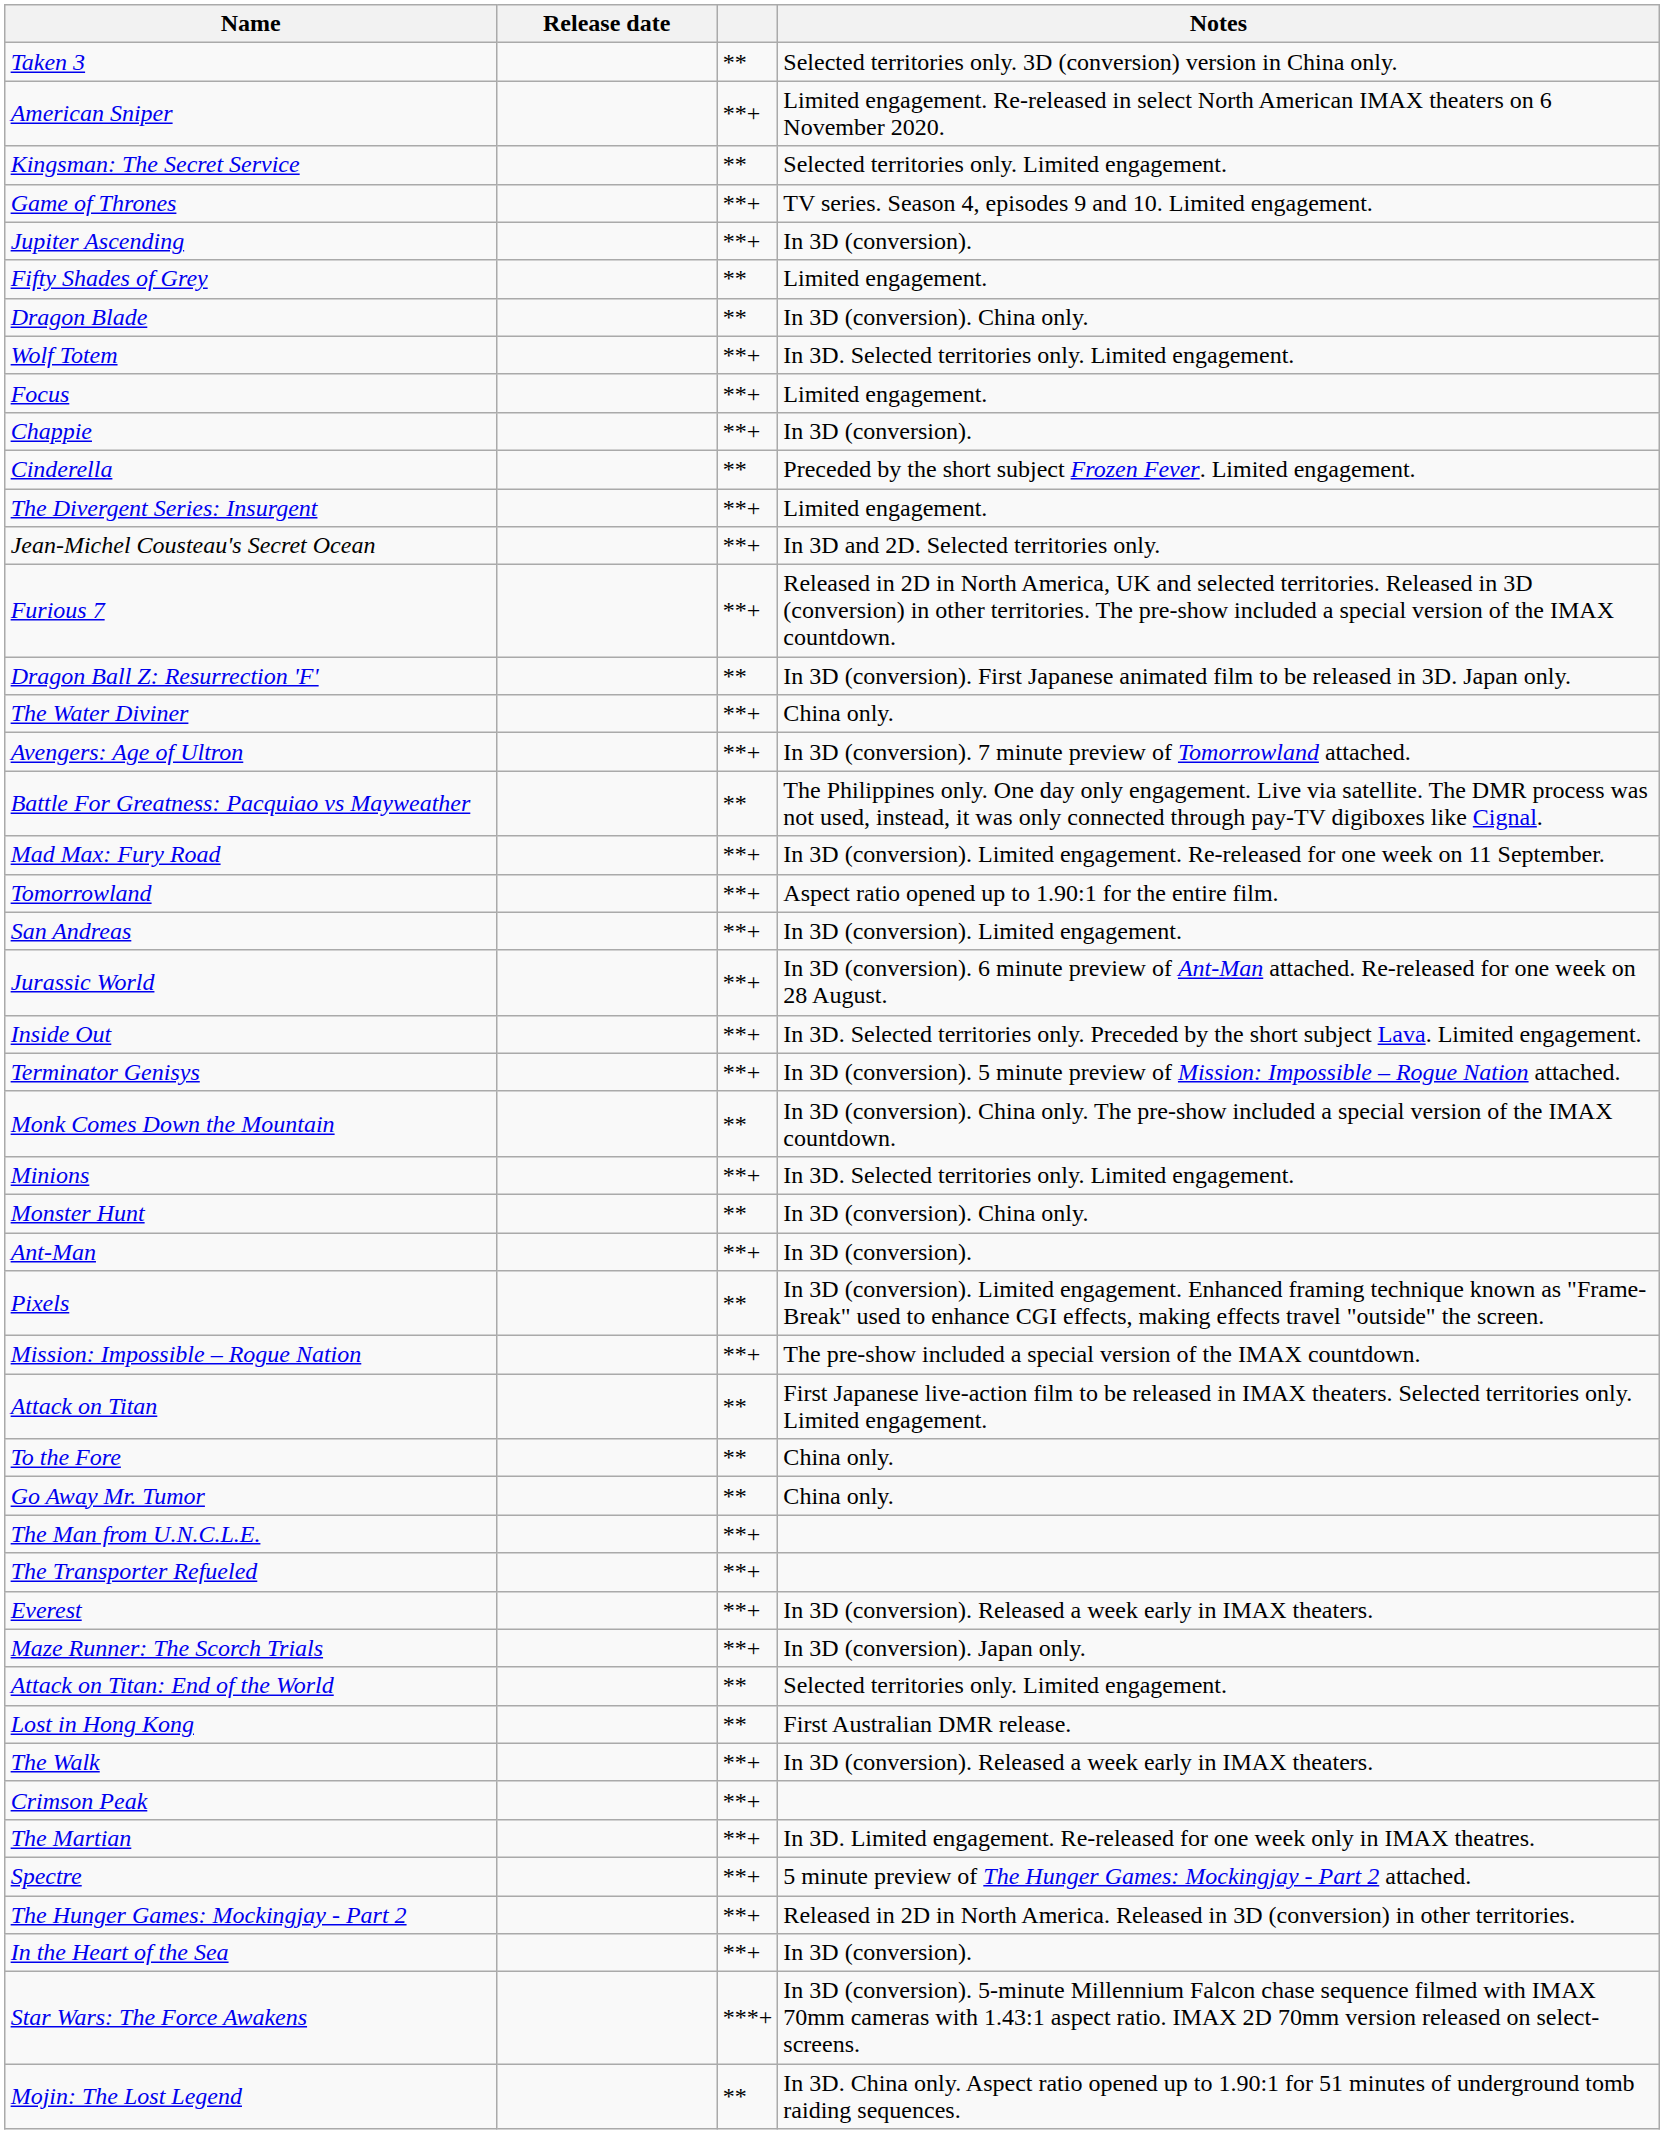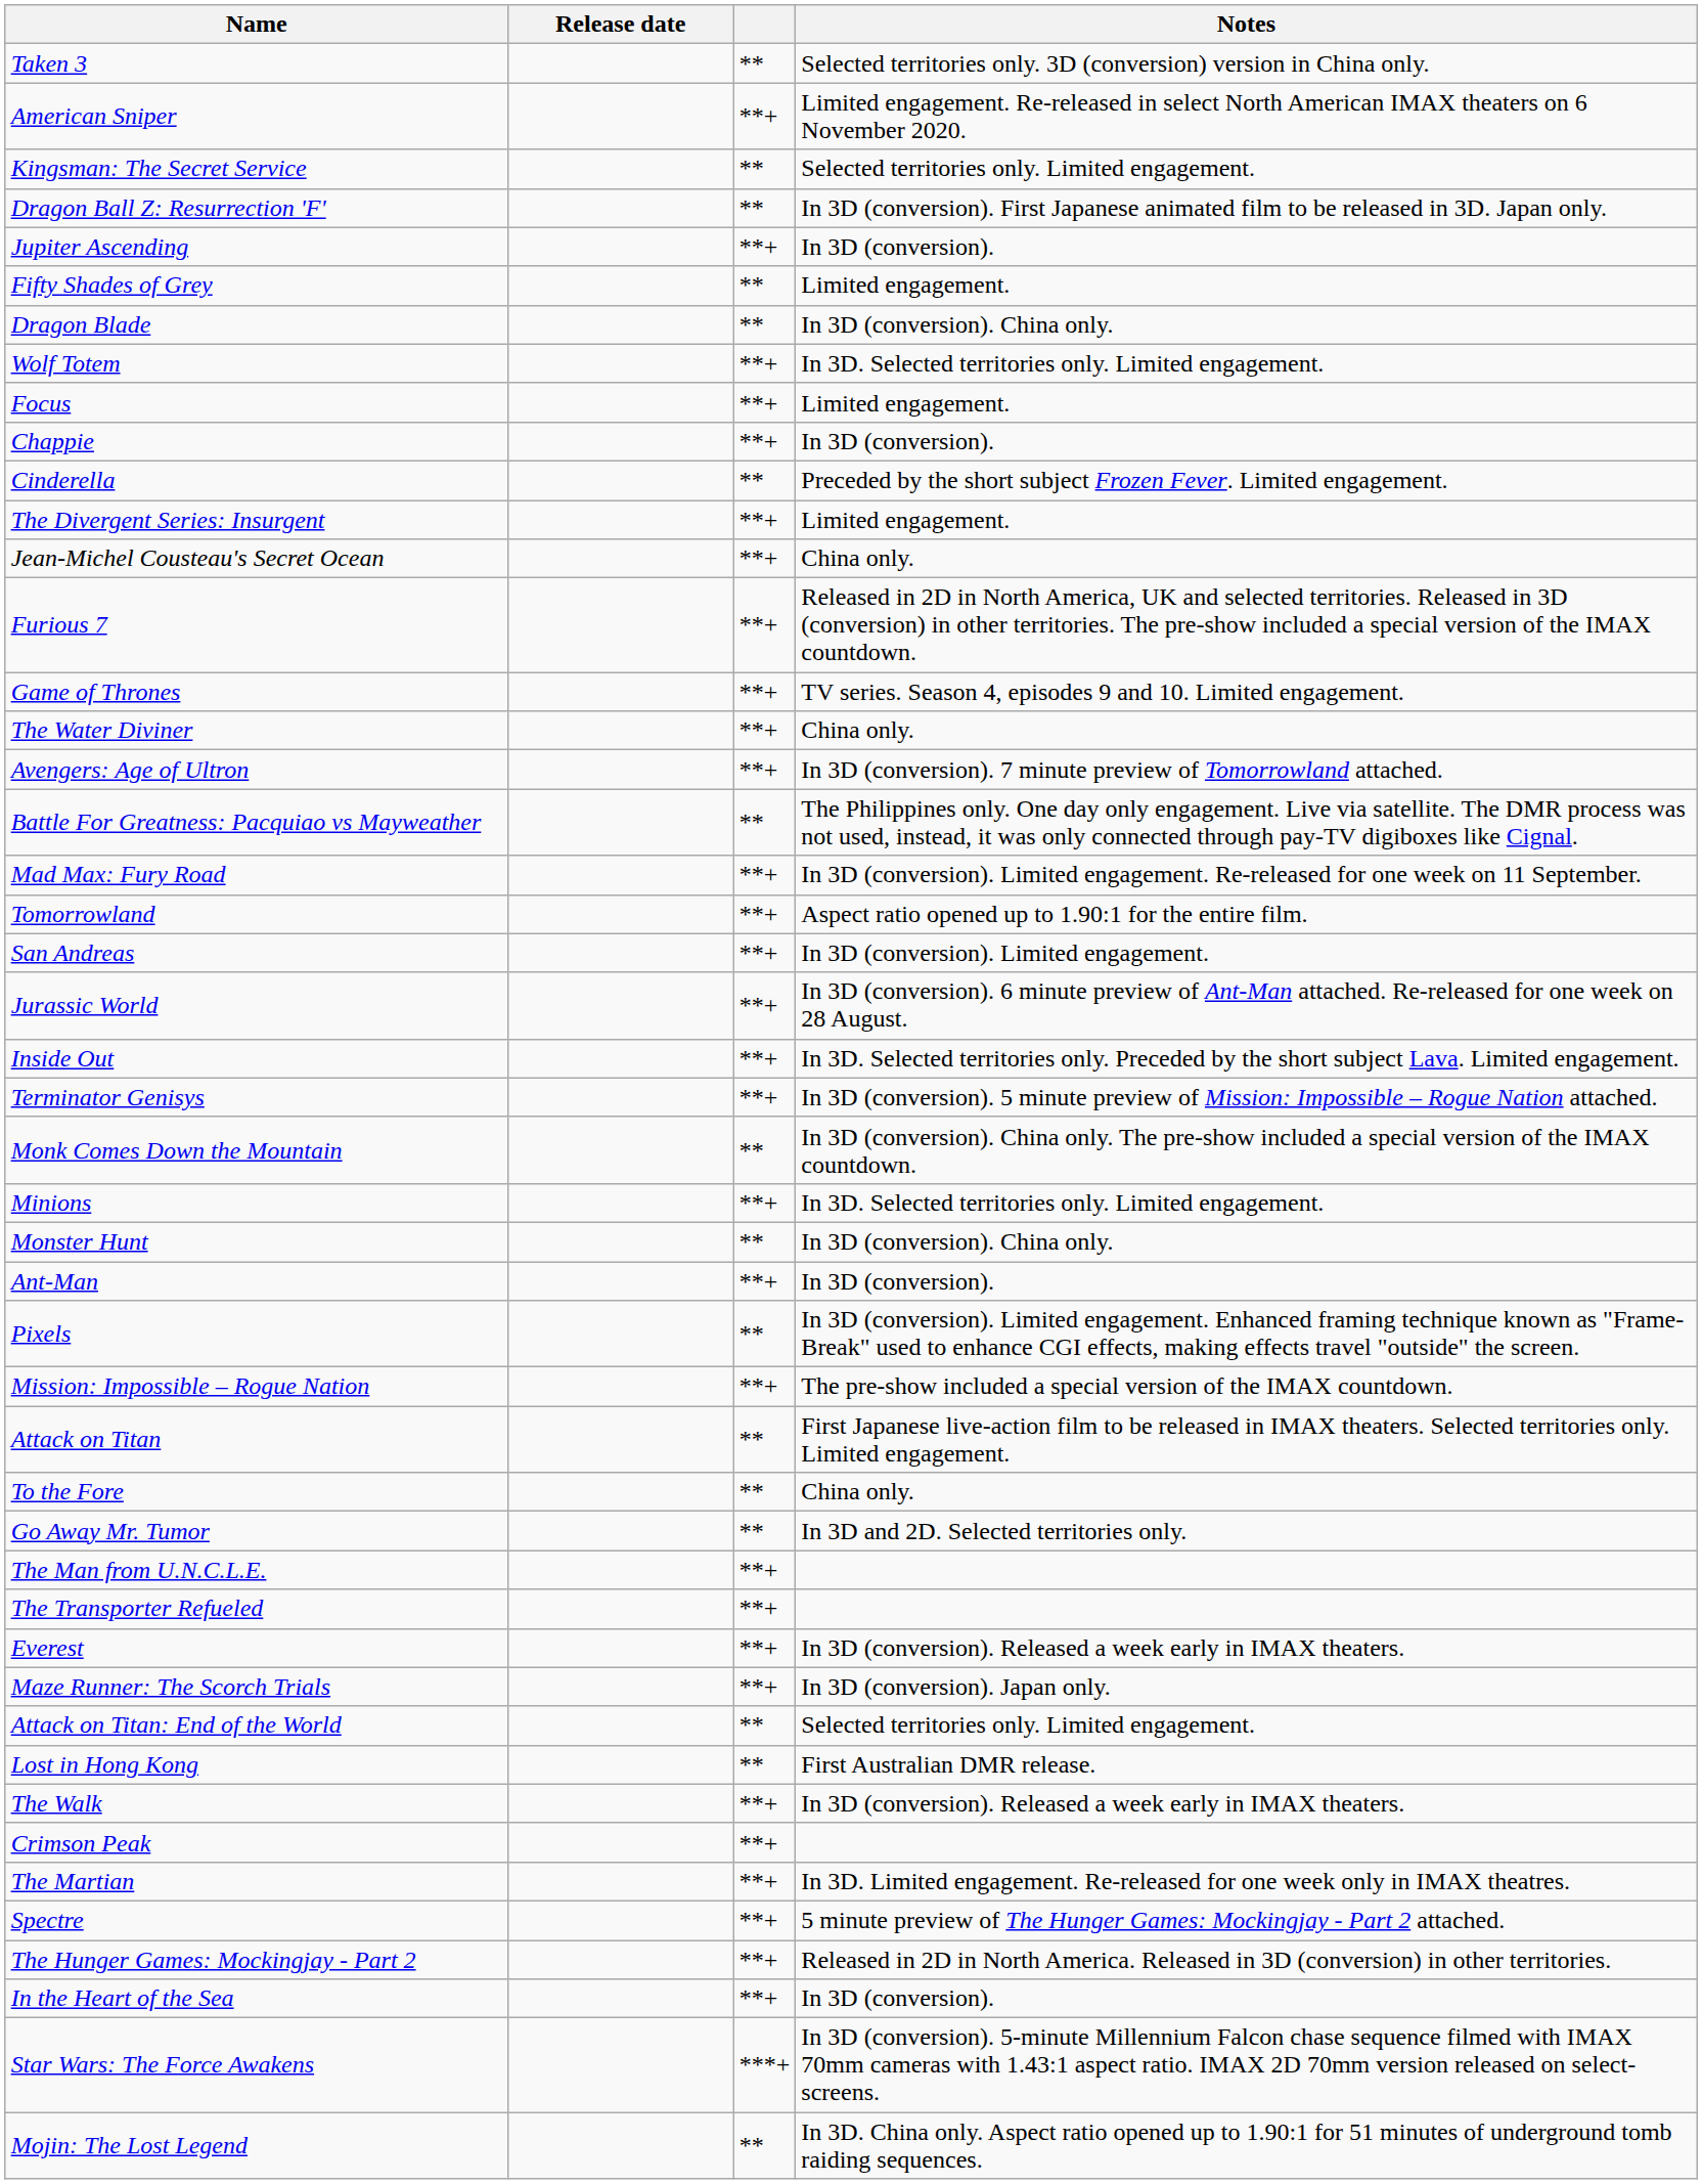 <table class="wikitable sortable collapsible" style="margin:auto;">
 <tr>
 <th scope="col" style="width:320px;">Name</th>
 <th scope="col" style="width:140px;">Release date</th>
 <th scope="col" class="unsortable" style="width:20px;"></th>
 <th scope="col" class="unsortable" style="width:580px;">Notes</th>
 </tr>
 <tr>
 <td><em><a href='#'>Taken 3</a></em></td>
 <td align=center></td>
 <td>**</td>
 <td>Selected territories only. 3D (conversion) version in China only.</td>
 </tr>
 <tr>
 <td><em><a href='#'>American Sniper</a></em></td>
 <td align=center></td>
 <td>**+</td>
 <td>Limited engagement. Re-released in select North American IMAX theaters on 6 November 2020.</td>
 </tr>
 <tr>
 <td><em><a href='#'>Kingsman: The Secret Service</a></em></td>
 <td align=center></td>
 <td>**</td>
 <td>Selected territories only. Limited engagement.</td>
 </tr>
 <tr>
-<td><em><a href='#'>Game of Thrones</a></em></td>
+<td><em><a href='#'>Dragon Ball Z: Resurrection 'F'</a></em></td>
 <td align=center></td>
-<td>**+</td>
-<td>TV series. Season 4, episodes 9 and 10. Limited engagement.</td>
+<td>**</td>
+<td>In 3D (conversion). First Japanese animated film to be released in 3D. Japan only.</td>
 </tr>
 <tr>
 <td><em><a href='#'>Jupiter Ascending</a></em></td>
 <td align=center></td>
 <td>**+</td>
 <td>In 3D (conversion).</td>
 </tr>
 <tr>
 <td><em><a href='#'>Fifty Shades of Grey</a></em></td>
 <td align=center></td>
 <td>**</td>
 <td>Limited engagement.</td>
 </tr>
 <tr>
 <td><em><a href='#'>Dragon Blade</a></em></td>
 <td align=center></td>
 <td>**</td>
 <td>In 3D (conversion). China only.</td>
 </tr>
 <tr>
 <td><em><a href='#'>Wolf Totem</a></em></td>
 <td align=center></td>
 <td>**+</td>
 <td>In 3D. Selected territories only. Limited engagement.</td>
 </tr>
 <tr>
 <td><em><a href='#'>Focus</a></em></td>
 <td align=center></td>
 <td>**+</td>
 <td>Limited engagement.</td>
 </tr>
 <tr>
 <td><em><a href='#'>Chappie</a></em></td>
 <td align=center></td>
 <td>**+</td>
 <td>In 3D (conversion).</td>
 </tr>
 <tr>
 <td><em><a href='#'>Cinderella</a></em></td>
 <td align=center></td>
 <td>**</td>
 <td>Preceded by the short subject <em><a href='#'>Frozen Fever</a></em>. Limited engagement.</td>
 </tr>
 <tr>
 <td><em><a href='#'>The Divergent Series: Insurgent</a></em></td>
 <td align=center></td>
 <td>**+</td>
 <td>Limited engagement.</td>
 </tr>
 <tr>
 <td><em>Jean-Michel Cousteau's Secret Ocean</em></td>
 <td align=center></td>
 <td>**+</td>
-<td>In 3D and 2D. Selected territories only.</td>
+<td>China only.</td>
 </tr>
 <tr>
 <td><em><a href='#'>Furious 7</a></em></td>
 <td align=center></td>
 <td>**+</td>
 <td>Released in 2D in North America, UK and selected territories. Released in 3D (conversion) in other territories. The pre-show included a special version of the IMAX countdown.</td>
 </tr>
 <tr>
-<td><em><a href='#'>Dragon Ball Z: Resurrection 'F'</a></em></td>
+<td><em><a href='#'>Game of Thrones</a></em></td>
 <td align=center></td>
-<td>**</td>
-<td>In 3D (conversion). First Japanese animated film to be released in 3D. Japan only.</td>
+<td>**+</td>
+<td>TV series. Season 4, episodes 9 and 10. Limited engagement.</td>
 </tr>
 <tr>
 <td><em><a href='#'>The Water Diviner</a></em></td>
 <td align=center></td>
 <td>**+</td>
 <td>China only.</td>
 </tr>
 <tr>
 <td><em><a href='#'>Avengers: Age of Ultron</a></em></td>
 <td align=center></td>
 <td>**+</td>
 <td>In 3D (conversion). 7 minute preview of <em><a href='#'>Tomorrowland</a></em> attached.</td>
 </tr>
 <tr>
 <td><em><a href='#'>Battle For Greatness: Pacquiao vs Mayweather</a></em></td>
 <td align=center></td>
 <td>**</td>
 <td>The Philippines only. One day only engagement. Live via satellite. The DMR process was not used, instead, it was only connected through pay-TV digiboxes like <a href='#'>Cignal</a>.</td>
 </tr>
 <tr>
 <td><em><a href='#'>Mad Max: Fury Road</a></em></td>
 <td align=center></td>
 <td>**+</td>
 <td>In 3D (conversion). Limited engagement. Re-released for one week on 11 September.</td>
 </tr>
 <tr>
 <td><em><a href='#'>Tomorrowland</a></em></td>
 <td align=center></td>
 <td>**+</td>
 <td>Aspect ratio opened up to 1.90:1 for the entire film.</td>
 </tr>
 <tr>
 <td><em><a href='#'>San Andreas</a></em></td>
 <td align=center></td>
 <td>**+</td>
 <td>In 3D (conversion). Limited engagement.</td>
 </tr>
 <tr>
 <td><em><a href='#'>Jurassic World</a></em></td>
 <td align=center></td>
 <td>**+</td>
 <td>In 3D (conversion). 6 minute preview of <em><a href='#'>Ant-Man</a></em> attached. Re-released for one week on 28 August.</td>
 </tr>
 <tr>
 <td><em><a href='#'>Inside Out</a></em></td>
 <td align=center></td>
 <td>**+</td>
 <td>In 3D. Selected territories only. Preceded by the short subject <a href='#'>Lava</a>. Limited engagement.</td>
 </tr>
 <tr>
 <td><em><a href='#'>Terminator Genisys</a></em></td>
 <td align=center></td>
 <td>**+</td>
 <td>In 3D (conversion). 5 minute preview of <em><a href='#'>Mission: Impossible&nbsp;– Rogue Nation</a></em> attached.</td>
 </tr>
 <tr>
 <td><em><a href='#'>Monk Comes Down the Mountain</a></em></td>
 <td align=center></td>
 <td>**</td>
 <td>In 3D (conversion). China only. The pre-show included a special version of the IMAX countdown.</td>
 </tr>
 <tr>
 <td><em><a href='#'>Minions</a></em></td>
 <td align=center></td>
 <td>**+</td>
 <td>In 3D. Selected territories only. Limited engagement.</td>
 </tr>
 <tr>
 <td><em><a href='#'>Monster Hunt</a></em></td>
 <td align=center></td>
 <td>**</td>
 <td>In 3D (conversion). China only.</td>
 </tr>
 <tr>
 <td><em><a href='#'>Ant-Man</a></em></td>
 <td align=center></td>
 <td>**+</td>
 <td>In 3D (conversion).</td>
 </tr>
 <tr>
 <td><em><a href='#'>Pixels</a></em></td>
 <td align=center></td>
 <td>**</td>
 <td>In 3D (conversion). Limited engagement. Enhanced framing technique known as "Frame-Break" used to enhance CGI effects, making effects travel "outside" the screen.</td>
 </tr>
 <tr>
 <td><em><a href='#'>Mission: Impossible&nbsp;– Rogue Nation</a></em></td>
 <td align=center></td>
 <td>**+</td>
 <td>The pre-show included a special version of the IMAX countdown.</td>
 </tr>
 <tr>
 <td><em><a href='#'>Attack on Titan</a></em></td>
 <td align=center></td>
 <td>**</td>
 <td>First Japanese live-action film to be released in IMAX theaters. Selected territories only. Limited engagement.</td>
 </tr>
 <tr>
 <td><em><a href='#'>To the Fore</a></em></td>
 <td align=center></td>
 <td>**</td>
 <td>China only.</td>
 </tr>
 <tr>
 <td><em><a href='#'>Go Away Mr. Tumor</a></em></td>
 <td align=center></td>
 <td>**</td>
-<td>China only.</td>
+<td>In 3D and 2D. Selected territories only.</td>
 </tr>
 <tr>
 <td><em><a href='#'>The Man from U.N.C.L.E.</a></em></td>
 <td align=center></td>
 <td>**+</td>
 <td></td>
 </tr>
 <tr>
 <td><em><a href='#'>The Transporter Refueled</a></em></td>
 <td align=center></td>
 <td>**+</td>
 <td></td>
 </tr>
 <tr>
 <td><em><a href='#'>Everest</a></em></td>
 <td align=center></td>
 <td>**+</td>
 <td>In 3D (conversion). Released a week early in IMAX theaters.</td>
 </tr>
 <tr>
 <td><em><a href='#'>Maze Runner: The Scorch Trials</a></em></td>
 <td align=center></td>
 <td>**+</td>
 <td>In 3D (conversion). Japan only.</td>
 </tr>
 <tr>
 <td><em><a href='#'>Attack on Titan: End of the World</a></em></td>
 <td align=center></td>
 <td>**</td>
 <td>Selected territories only. Limited engagement.</td>
 </tr>
 <tr>
 <td><em><a href='#'>Lost in Hong Kong</a></em></td>
 <td align=center></td>
 <td>**</td>
 <td>First Australian DMR release.</td>
 </tr>
 <tr>
 <td><em><a href='#'>The Walk</a></em></td>
 <td align=center></td>
 <td>**+</td>
 <td>In 3D (conversion). Released a week early in IMAX theaters.</td>
 </tr>
 <tr>
 <td><em><a href='#'>Crimson Peak</a></em></td>
 <td align=center></td>
 <td>**+</td>
 <td></td>
 </tr>
 <tr>
 <td><em><a href='#'>The Martian</a></em></td>
 <td align=center></td>
 <td>**+</td>
 <td>In 3D. Limited engagement. Re-released for one week only in IMAX theatres.</td>
 </tr>
 <tr>
 <td><em><a href='#'>Spectre</a></em></td>
 <td align=center></td>
 <td>**+</td>
 <td>5 minute preview of <em><a href='#'>The Hunger Games: Mockingjay - Part 2</a></em> attached.</td>
 </tr>
 <tr>
 <td><em><a href='#'>The Hunger Games: Mockingjay - Part 2</a></em></td>
 <td align=center></td>
 <td>**+</td>
 <td>Released in 2D in North America. Released in 3D (conversion) in other territories.</td>
 </tr>
 <tr>
 <td><em><a href='#'>In the Heart of the Sea</a></em></td>
 <td align=center></td>
 <td>**+</td>
 <td>In 3D (conversion).</td>
 </tr>
 <tr>
 <td><em><a href='#'>Star Wars: The Force Awakens</a></em></td>
 <td align=center></td>
 <td>***+</td>
 <td>In 3D (conversion). 5-minute Millennium Falcon chase sequence filmed with IMAX 70mm cameras with 1.43:1 aspect ratio. IMAX 2D 70mm version released on select-screens.</td>
 </tr>
 <tr>
 <td><em><a href='#'>Mojin: The Lost Legend</a></em></td>
 <td align=center></td>
 <td>**</td>
 <td>In 3D. China only. Aspect ratio opened up to 1.90:1 for 51 minutes of underground tomb raiding sequences.</td>
 </tr>
 </table>
